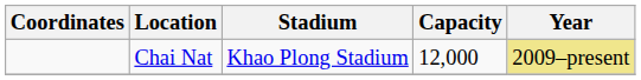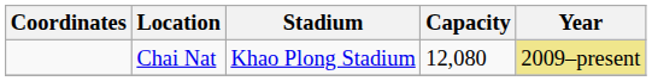 <table class="wikitable sortable">
 <tr>
 <th>Coordinates</th>
 <th>Location</th>
 <th>Stadium</th>
 <th>Capacity</th>
 <th>Year</th>
 </tr>
 <tr>
 <td></td>
 <td><a href='#'>Chai Nat</a></td>
 <td><a href='#'>Khao Plong Stadium</a></td>
-<td>12,000</td>
+<td>12,080</td>
 <td style="background: khaki;">2009–present</td>
 </tr>
 <tr>
 </tr>
 </table>
